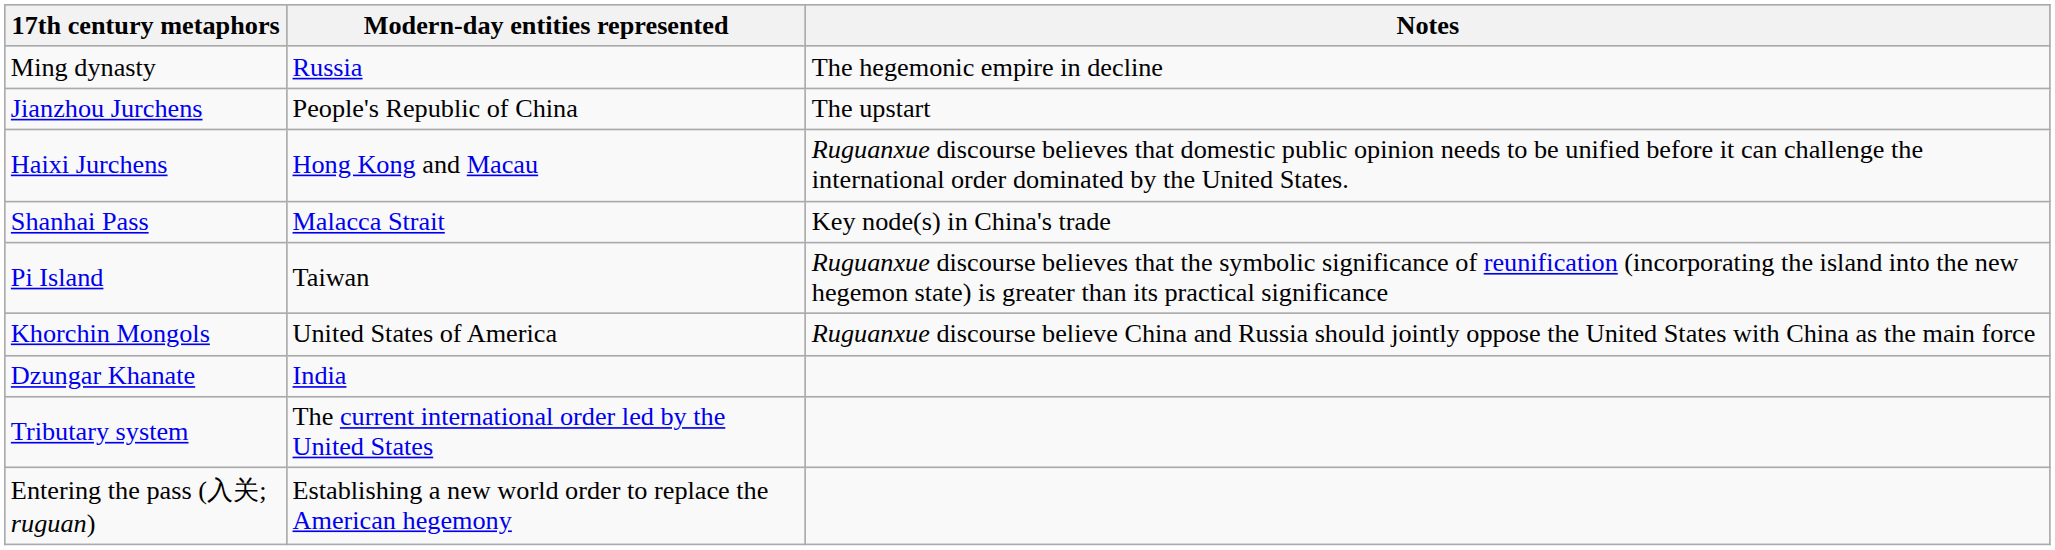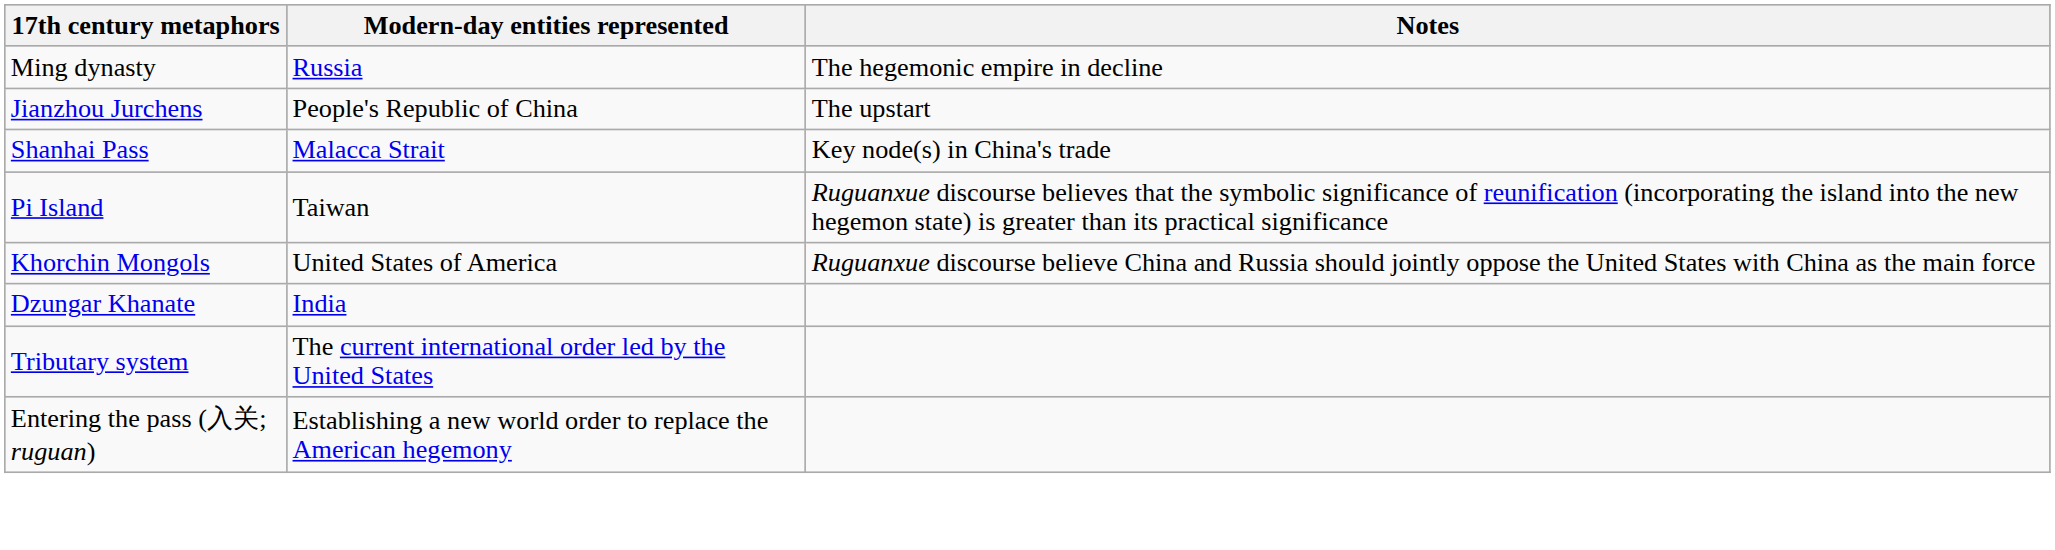 <table class="wikitable">
 <tr>
 <th>17th century metaphors</th>
 <th>Modern-day entities represented</th>
 <th>Notes</th>
 </tr>
 <tr>
 <td>Ming dynasty</td>
 <td><a href='#'>Russia</a></td>
 <td>The hegemonic empire in decline</td>
 </tr>
 <tr>
 <td><a href='#'>Jianzhou Jurchens</a></td>
 <td>People's Republic of China</td>
 <td>The upstart</td>
-</tr>
-<tr>
-<td><a href='#'>Haixi Jurchens</a></td>
-<td><a href='#'>Hong Kong</a> and <a href='#'>Macau</a></td>
-<td><em>Ruguanxue</em> discourse believes that domestic public opinion needs to be unified before it can challenge the international order dominated by the United States.</td>
 </tr>
 <tr>
 <td><a href='#'>Shanhai Pass</a></td>
 <td><a href='#'>Malacca Strait</a></td>
 <td>Key node(s) in China's trade</td>
 </tr>
 <tr>
 <td><a href='#'>Pi Island</a></td>
 <td>Taiwan</td>
 <td><em>Ruguanxue</em> discourse believes that the symbolic significance of <a href='#'>reunification</a> (incorporating the island into the new hegemon state) is greater than its practical significance</td>
 </tr>
 <tr>
 <td><a href='#'>Khorchin Mongols</a></td>
 <td>United States of America</td>
 <td><em>Ruguanxue</em> discourse believe China and Russia should jointly oppose the United States with China as the main force</td>
 </tr>
 <tr>
 <td><a href='#'>Dzungar Khanate</a></td>
 <td><a href='#'>India</a></td>
 <td></td>
 </tr>
 <tr>
 <td><a href='#'>Tributary system</a></td>
 <td>The <a href='#'>current international order led by the United States</a></td>
 <td></td>
 </tr>
 <tr>
 <td>Entering the pass (入关; <em>ruguan</em>)</td>
 <td>Establishing a new world order to replace the <a href='#'>American hegemony</a></td>
 </tr>
 </table>
